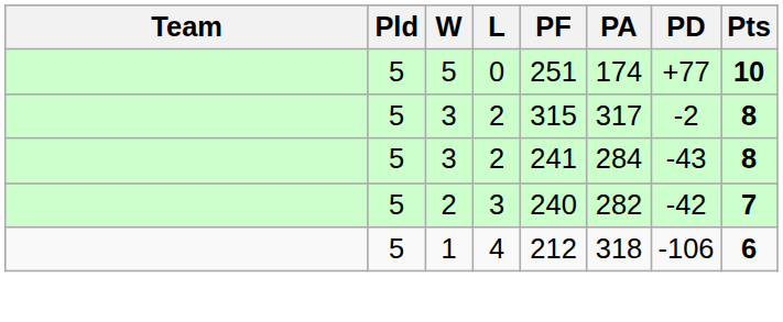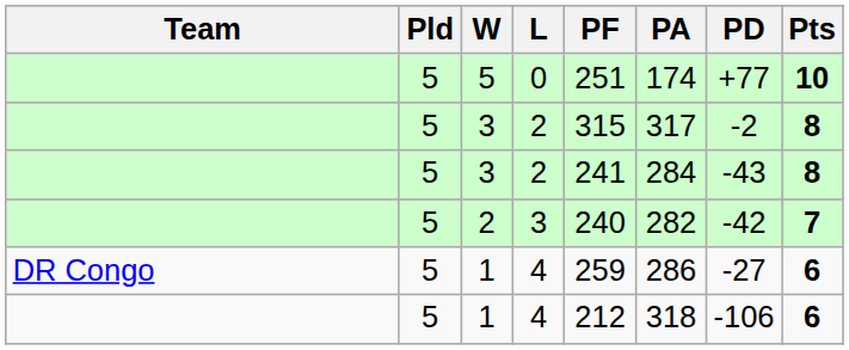 <table class="wikitable" style="text-align:center;">
 <tr>
 <th width=200>Team</th>
 <th width=20>Pld</th>
 <th width=20>W</th>
 <th width=20>L</th>
 <th width=30>PF</th>
 <th width=30>PA</th>
 <th width=30>PD</th>
 <th width=20>Pts</th>
 </tr>
 <tr style="background:#cfc;">
 <td align=left></td>
 <td>5</td>
 <td>5</td>
 <td>0</td>
 <td>251</td>
 <td>174</td>
 <td>+77</td>
 <td><strong>10</strong></td>
 </tr>
 <tr style="background:#cfc;">
 <td align=left></td>
 <td>5</td>
 <td>3</td>
 <td>2</td>
 <td>315</td>
 <td>317</td>
 <td>-2</td>
 <td><strong>8</strong></td>
 </tr>
 <tr style="background:#cfc;">
 <td align=left></td>
 <td>5</td>
 <td>3</td>
 <td>2</td>
 <td>241</td>
 <td>284</td>
 <td>-43</td>
 <td><strong>8</strong></td>
 </tr>
 <tr style="background:#cfc;">
 <td align=left></td>
 <td>5</td>
 <td>2</td>
 <td>3</td>
 <td>240</td>
 <td>282</td>
 <td>-42</td>
 <td><strong>7</strong></td>
 </tr>
 <tr>
+<td align=left> <a href='#'>DR Congo</a></td>
+<td>5</td>
+<td>1</td>
+<td>4</td>
+<td>259</td>
+<td>286</td>
+<td>-27</td>
+<td><strong>6</strong></td>
+</tr>
+<tr>
 <td align=left></td>
 <td>5</td>
 <td>1</td>
 <td>4</td>
 <td>212</td>
 <td>318</td>
 <td>-106</td>
 <td><strong>6</strong></td>
 </tr>
 </table>
